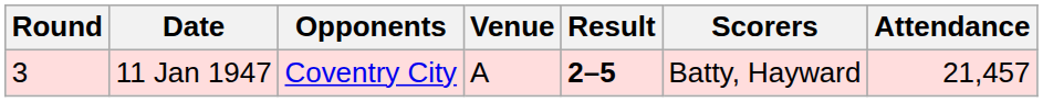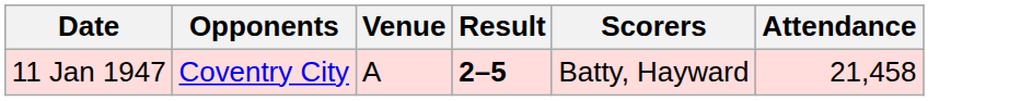 <table class=wikitable>
 <tr>
-<th>Round</th>
 <th>Date</th>
 <th>Opponents</th>
 <th>Venue</th>
 <th>Result</th>
 <th>Scorers</th>
 <th>Attendance</th>
 </tr>
 <tr bgcolor="#ffdddd">
-<td>3</td>
 <td>11 Jan 1947</td>
 <td><a href='#'>Coventry City</a></td>
 <td>A</td>
 <td><strong>2–5</strong></td>
 <td>Batty, Hayward</td>
-<td align="right">21,457</td>
+<td align="right">21,458</td>
 </tr>
 </table>
